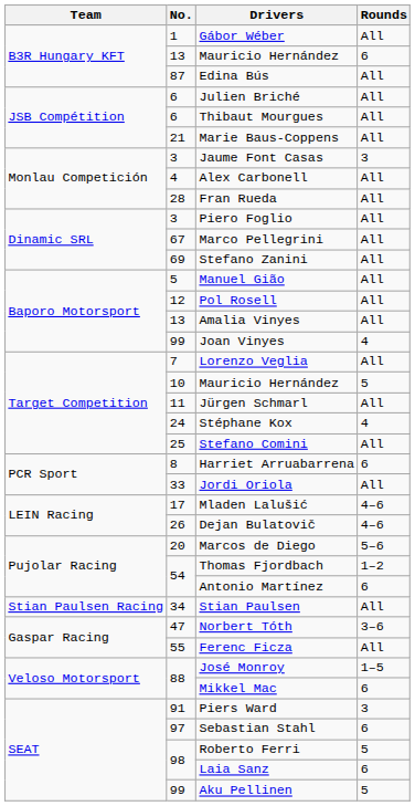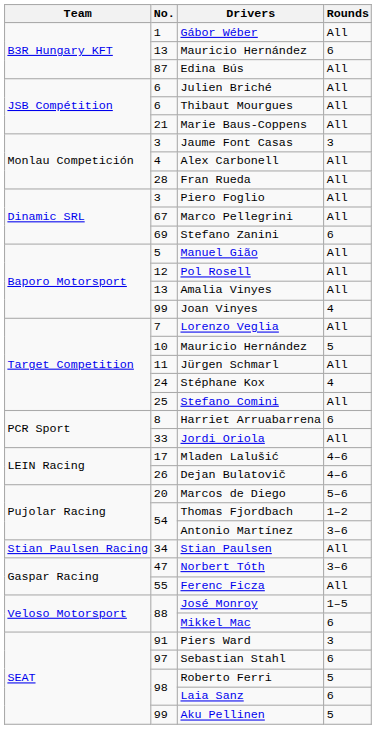 <table class="wikitable" style="font-size: 85%;">
 <tr>
 <th>Team</th>
 <th>No.</th>
 <th>Drivers</th>
 <th>Rounds</th>
 </tr>
 <tr>
 <td rowspan=3> <a href='#'>B3R Hungary KFT</a></td>
 <td>1</td>
 <td> <a href='#'>Gábor Wéber</a></td>
 <td>All</td>
 </tr>
 <tr>
 <td>13</td>
 <td> Mauricio Hernández</td>
 <td>6</td>
 </tr>
 <tr>
 <td>87</td>
 <td> Edina Bús</td>
 <td>All</td>
 </tr>
 <tr>
 <td rowspan=3> <a href='#'>JSB Compétition</a></td>
 <td>6</td>
 <td> Julien Briché</td>
 <td>All</td>
 </tr>
 <tr>
 <td>6</td>
 <td> Thibaut Mourgues</td>
 <td>All</td>
 </tr>
 <tr>
 <td>21</td>
 <td> Marie Baus-Coppens</td>
 <td>All</td>
 </tr>
 <tr>
 <td rowspan=3> Monlau Competición</td>
 <td>3</td>
 <td> Jaume Font Casas</td>
 <td>3</td>
 </tr>
 <tr>
 <td>4</td>
 <td> Alex Carbonell</td>
 <td>All</td>
 </tr>
 <tr>
 <td>28</td>
 <td> Fran Rueda</td>
 <td>All</td>
 </tr>
 <tr>
 <td rowspan=3> <a href='#'>Dinamic SRL</a></td>
 <td>3</td>
 <td> Piero Foglio</td>
 <td>All</td>
 </tr>
 <tr>
 <td>67</td>
 <td> Marco Pellegrini</td>
 <td>All</td>
 </tr>
 <tr>
 <td>69</td>
 <td> Stefano Zanini</td>
-<td>All</td>
+<td>6</td>
 </tr>
 <tr>
 <td rowspan=4> <a href='#'>Baporo Motorsport</a></td>
 <td>5</td>
 <td> <a href='#'>Manuel Gião</a></td>
 <td>All</td>
 </tr>
 <tr>
 <td>12</td>
 <td> <a href='#'>Pol Rosell</a></td>
 <td>All</td>
 </tr>
 <tr>
 <td>13</td>
 <td> Amalia Vinyes</td>
 <td>All</td>
 </tr>
 <tr>
 <td>99</td>
 <td> Joan Vinyes</td>
 <td>4</td>
 </tr>
 <tr>
 <td rowspan=5> <a href='#'>Target Competition</a></td>
 <td>7</td>
 <td> <a href='#'>Lorenzo Veglia</a></td>
 <td>All</td>
 </tr>
 <tr>
 <td>10</td>
 <td> Mauricio Hernández</td>
 <td>5</td>
 </tr>
 <tr>
 <td>11</td>
 <td> Jürgen Schmarl</td>
 <td>All</td>
 </tr>
 <tr>
 <td>24</td>
 <td> Stéphane Kox</td>
 <td>4</td>
 </tr>
 <tr>
 <td>25</td>
 <td> <a href='#'>Stefano Comini</a></td>
 <td>All</td>
 </tr>
 <tr>
 <td rowspan=2> PCR Sport</td>
 <td>8</td>
 <td> Harriet Arruabarrena</td>
 <td>6</td>
 </tr>
 <tr>
 <td>33</td>
 <td> <a href='#'>Jordi Oriola</a></td>
 <td>All</td>
 </tr>
 <tr>
 <td rowspan=2> LEIN Racing</td>
 <td>17</td>
 <td> Mladen Lalušić</td>
 <td>4–6</td>
 </tr>
 <tr>
 <td>26</td>
 <td> Dejan Bulatovič</td>
 <td>4–6</td>
 </tr>
 <tr>
 <td rowspan=3> Pujolar Racing</td>
 <td>20</td>
 <td> Marcos de Diego</td>
 <td>5–6</td>
 </tr>
 <tr>
 <td rowspan=2>54</td>
 <td> Thomas Fjordbach</td>
 <td>1–2</td>
 </tr>
 <tr>
 <td> Antonio Martínez</td>
-<td>6</td>
+<td>3–6</td>
 </tr>
 <tr>
 <td> <a href='#'>Stian Paulsen Racing</a></td>
 <td>34</td>
 <td> <a href='#'>Stian Paulsen</a></td>
 <td>All</td>
 </tr>
 <tr>
 <td rowspan=2> Gaspar Racing</td>
 <td>47</td>
 <td> <a href='#'>Norbert Tóth</a></td>
 <td>3–6</td>
 </tr>
 <tr>
 <td>55</td>
 <td> <a href='#'>Ferenc Ficza</a></td>
 <td>All</td>
 </tr>
 <tr>
 <td rowspan=2> <a href='#'>Veloso Motorsport</a></td>
 <td rowspan=2>88</td>
 <td> <a href='#'>José Monroy</a></td>
 <td>1–5</td>
 </tr>
 <tr>
 <td> <a href='#'>Mikkel Mac</a></td>
 <td>6</td>
 </tr>
 <tr>
 <td rowspan=5> <a href='#'>SEAT</a></td>
 <td>91</td>
 <td> Piers Ward</td>
 <td>3</td>
 </tr>
 <tr>
 <td>97</td>
 <td> Sebastian Stahl</td>
 <td>6</td>
 </tr>
 <tr>
 <td rowspan=2>98</td>
 <td> Roberto Ferri</td>
 <td>5</td>
 </tr>
 <tr>
 <td> <a href='#'>Laia Sanz</a></td>
 <td>6</td>
 </tr>
 <tr>
 <td>99</td>
 <td> <a href='#'>Aku Pellinen</a></td>
 <td>5</td>
 </tr>
 </table>
